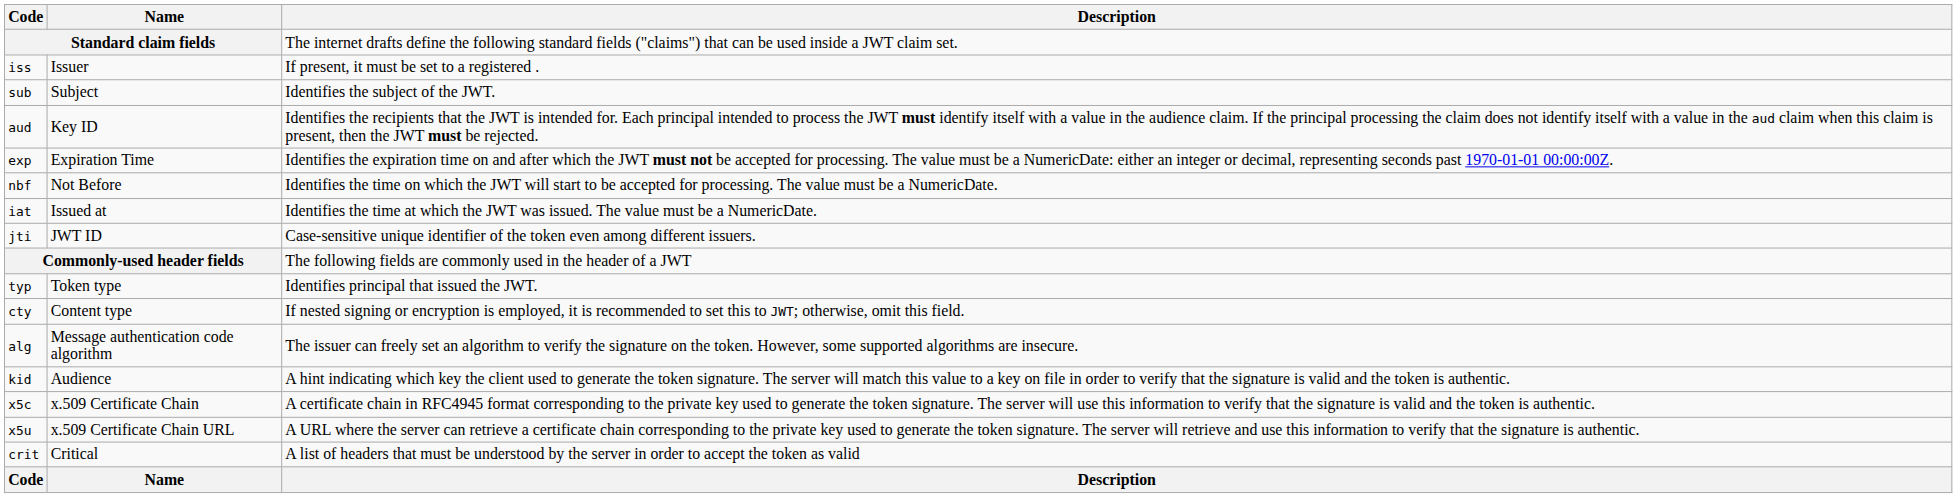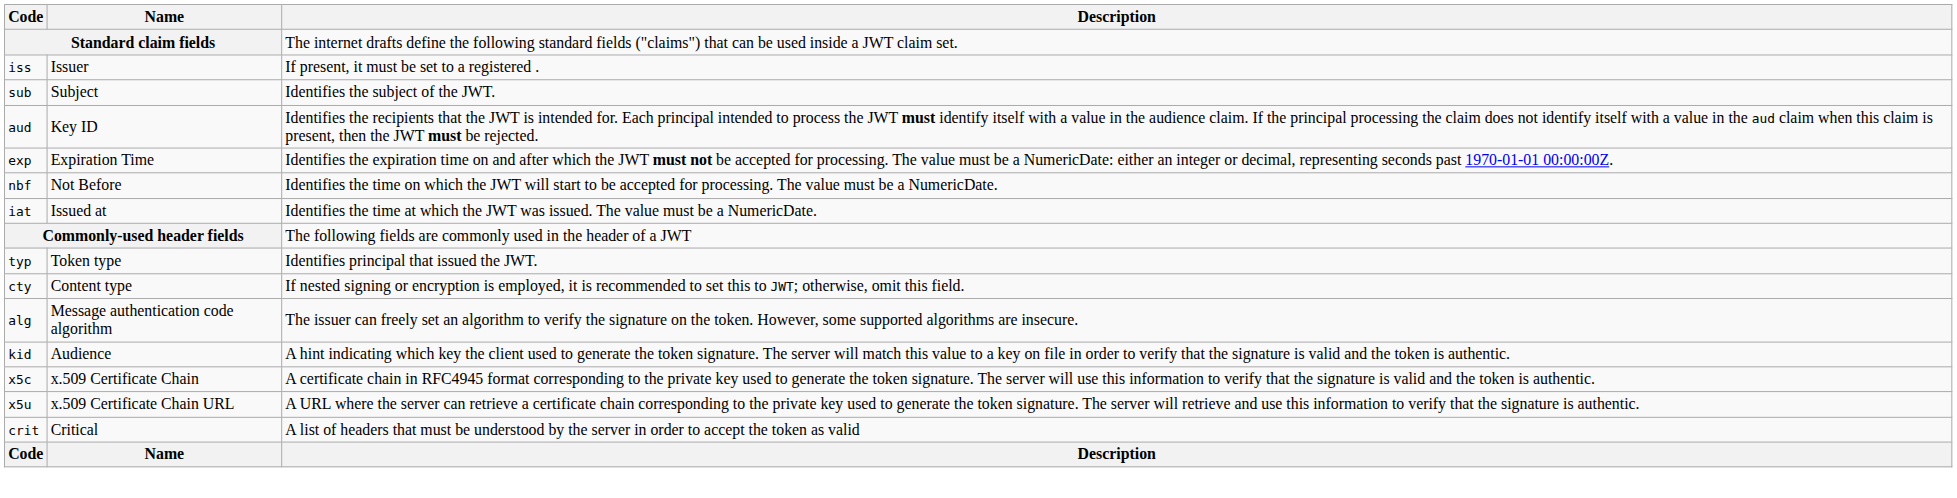 <table class="wikitable">
 <tr>
 <th>Code</th>
 <th>Name</th>
 <th>Description</th>
 </tr>
 <tr>
 <th colspan="2" >Standard claim fields</th>
 <td>The internet drafts define the following standard fields ("claims") that can be used inside a JWT claim set.</td>
 </tr>
 <tr>
 <td><code>iss</code></td>
 <td>Issuer</td>
 <td>If present, it must be set to a registered .</td>
 </tr>
 <tr>
 <td><code>sub</code></td>
 <td>Subject</td>
 <td>Identifies the subject of the JWT.</td>
 </tr>
 <tr>
 <td><code>aud</code></td>
 <td>Key ID</td>
 <td>Identifies the recipients that the JWT is intended for. Each principal intended to process the JWT <strong>must</strong> identify itself with a value in the audience claim. If the principal processing the claim does not identify itself with a value in the <code>aud</code> claim when this claim is present, then the JWT <strong>must</strong> be rejected.</td>
 </tr>
 <tr>
 <td><code>exp</code></td>
 <td>Expiration Time</td>
 <td>Identifies the expiration time on and after which the JWT <strong>must not</strong> be accepted for processing. The value must be a NumericDate: either an integer or decimal, representing seconds past <a href='#'>1970-01-01 00:00:00Z</a>.</td>
 </tr>
 <tr>
 <td><code>nbf</code></td>
 <td>Not Before</td>
 <td>Identifies the time on which the JWT will start to be accepted for processing. The value must be a NumericDate.</td>
 </tr>
 <tr>
 <td><code>iat</code></td>
 <td>Issued at</td>
 <td>Identifies the time at which the JWT was issued. The value must be a NumericDate.</td>
-</tr>
-<tr>
-<td><code>jti</code></td>
-<td>JWT ID</td>
-<td>Case-sensitive unique identifier of the token even among different issuers.</td>
 </tr>
 <tr>
 <th colspan="2" >Commonly-used header fields</th>
 <td>The following fields are commonly used in the header of a JWT</td>
 </tr>
 <tr>
 <td><code>typ</code></td>
 <td>Token type</td>
 <td>Identifies principal that issued the JWT.</td>
 </tr>
 <tr>
 <td><code>cty</code></td>
 <td>Content type</td>
 <td>If nested signing or encryption is employed, it is recommended to set this to <code>JWT</code>; otherwise, omit this field.</td>
 </tr>
 <tr>
 <td><code>alg</code></td>
 <td>Message authentication code algorithm</td>
 <td>The issuer can freely set an algorithm to verify the signature on the token. However, some supported algorithms are insecure.</td>
 </tr>
 <tr>
 <td><code>kid</code></td>
 <td>Audience</td>
 <td>A hint indicating which key the client used to generate the token signature. The server will match this value to a key on file in order to verify that the signature is valid and the token is authentic.</td>
 </tr>
 <tr>
 <td><code>x5c</code></td>
 <td>x.509 Certificate Chain</td>
 <td>A certificate chain in RFC4945 format corresponding to the private key used to generate the token signature. The server will use this information to verify that the signature is valid and the token is authentic.</td>
 </tr>
 <tr>
 <td><code>x5u</code></td>
 <td>x.509 Certificate Chain URL</td>
 <td>A URL where the server can retrieve a certificate chain corresponding to the private key used to generate the token signature. The server will retrieve and use this information to verify that the signature is authentic.</td>
 </tr>
 <tr>
 <td><code>crit</code></td>
 <td>Critical</td>
 <td>A list of headers that must be understood by the server in order to accept the token as valid</td>
 </tr>
 <tr>
 <th>Code</th>
 <th>Name</th>
 <th>Description</th>
 </tr>
 </table>
